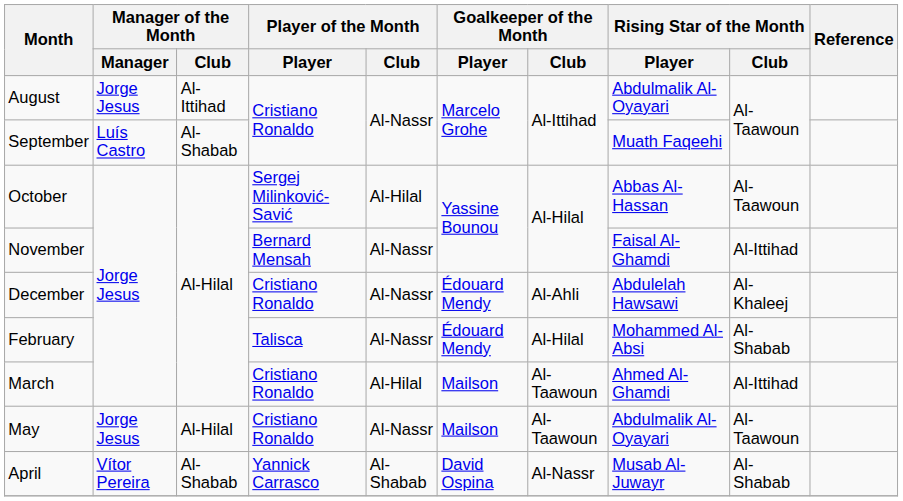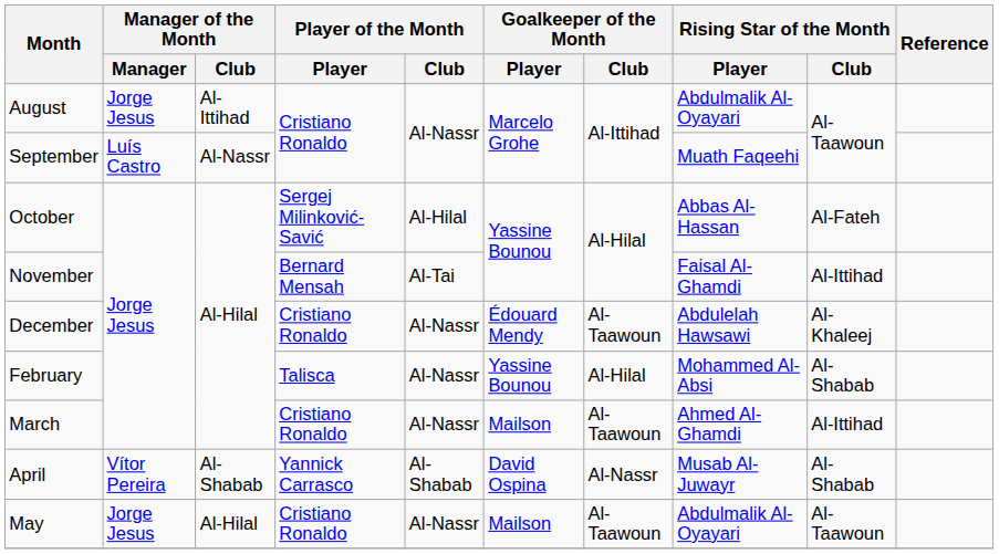 <table class="wikitable">
 <tr>
 <th rowspan="2">Month</th>
 <th colspan="2">Manager of the Month</th>
 <th colspan="2">Player of the Month</th>
 <th colspan="2">Goalkeeper of the Month</th>
 <th colspan="2">Rising Star of the Month</th>
 <th rowspan="2">Reference</th>
 </tr>
 <tr>
 <th>Manager</th>
 <th>Club</th>
 <th>Player</th>
 <th>Club</th>
 <th>Player</th>
 <th>Club</th>
 <th>Player</th>
 <th>Club</th>
 </tr>
 <tr>
 <td>August</td>
 <td> <a href='#'>Jorge Jesus</a></td>
 <td>Al-Ittihad</td>
 <td rowspan=2> <a href='#'>Cristiano Ronaldo</a></td>
 <td rowspan=2>Al-Nassr</td>
 <td rowspan=2> <a href='#'>Marcelo Grohe</a></td>
 <td rowspan=2>Al-Ittihad</td>
 <td> <a href='#'>Abdulmalik Al-Oyayari</a></td>
 <td rowspan=2>Al-Taawoun</td>
 <td align=center></td>
 </tr>
 <tr>
 <td>September</td>
 <td> <a href='#'>Luís Castro</a></td>
-<td>Al-Shabab</td>
+<td>Al-Nassr</td>
 <td> <a href='#'>Muath Faqeehi</a></td>
 <td align=center></td>
 </tr>
 <tr>
 <td>October</td>
 <td rowspan=5> <a href='#'>Jorge Jesus</a></td>
 <td rowspan=5>Al-Hilal</td>
 <td> <a href='#'>Sergej Milinković-Savić</a></td>
 <td>Al-Hilal</td>
 <td rowspan=2> <a href='#'>Yassine Bounou</a></td>
 <td rowspan=2>Al-Hilal</td>
 <td> <a href='#'>Abbas Al-Hassan</a></td>
-<td>Al-Taawoun</td>
+<td>Al-Fateh</td>
 <td align=center></td>
 </tr>
 <tr>
 <td>November</td>
 <td> <a href='#'>Bernard Mensah</a></td>
-<td>Al-Nassr</td>
+<td>Al-Tai</td>
 <td> <a href='#'>Faisal Al-Ghamdi</a></td>
 <td>Al-Ittihad</td>
 <td align=center></td>
 </tr>
 <tr>
 <td>December</td>
 <td> <a href='#'>Cristiano Ronaldo</a></td>
 <td>Al-Nassr</td>
 <td> <a href='#'>Édouard Mendy</a></td>
-<td>Al-Ahli</td>
+<td>Al-Taawoun</td>
 <td> <a href='#'>Abdulelah Hawsawi</a></td>
 <td>Al-Khaleej</td>
 <td align=center></td>
 </tr>
 <tr>
 <td>February</td>
 <td> <a href='#'>Talisca</a></td>
 <td>Al-Nassr</td>
-<td> <a href='#'>Édouard Mendy</a></td>
+<td> <a href='#'>Yassine Bounou</a></td>
 <td>Al-Hilal</td>
 <td> <a href='#'>Mohammed Al-Absi</a></td>
 <td>Al-Shabab</td>
 <td align=center></td>
 </tr>
 <tr>
 <td>March</td>
 <td> <a href='#'>Cristiano Ronaldo</a></td>
-<td>Al-Hilal</td>
+<td>Al-Nassr</td>
 <td> <a href='#'>Mailson</a></td>
 <td>Al-Taawoun</td>
 <td> <a href='#'>Ahmed Al-Ghamdi</a></td>
 <td>Al-Ittihad</td>
+<td align=center></td>
+</tr>
+<tr>
+<td>April</td>
+<td> <a href='#'>Vítor Pereira</a></td>
+<td>Al-Shabab</td>
+<td> <a href='#'>Yannick Carrasco</a></td>
+<td>Al-Shabab</td>
+<td> <a href='#'>David Ospina</a></td>
+<td>Al-Nassr</td>
+<td> <a href='#'>Musab Al-Juwayr</a></td>
+<td>Al-Shabab</td>
 <td align=center></td>
 </tr>
 <tr>
 <td>May</td>
 <td> <a href='#'>Jorge Jesus</a></td>
 <td>Al-Hilal</td>
 <td> <a href='#'>Cristiano Ronaldo</a></td>
 <td>Al-Nassr</td>
 <td> <a href='#'>Mailson</a></td>
 <td>Al-Taawoun</td>
 <td> <a href='#'>Abdulmalik Al-Oyayari</a></td>
 <td>Al-Taawoun</td>
 <td align=center></td>
 </tr>
 <tr>
-<td>April</td>
-<td> <a href='#'>Vítor Pereira</a></td>
-<td>Al-Shabab</td>
-<td> <a href='#'>Yannick Carrasco</a></td>
-<td>Al-Shabab</td>
-<td> <a href='#'>David Ospina</a></td>
-<td>Al-Nassr</td>
-<td> <a href='#'>Musab Al-Juwayr</a></td>
-<td>Al-Shabab</td>
-<td align=center></td>
-</tr>
-<tr>
 </tr>
 </table>
